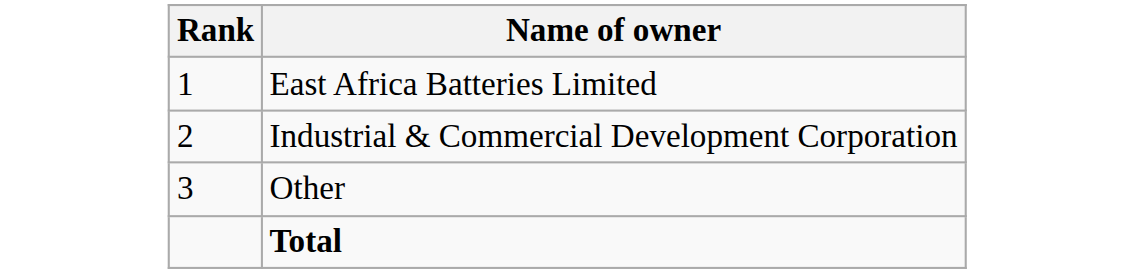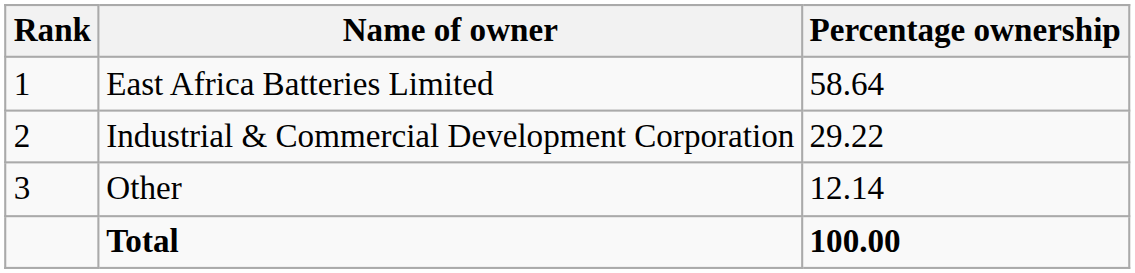 <table class="wikitable sortable" style="margin-left:auto;margin-right:auto">
 <tr>
 <th style="width:2em;">Rank</th>
 <th>Name of owner</th>
+<th>Percentage ownership</th>
 </tr>
 <tr>
 <td>1</td>
 <td>East Africa Batteries Limited</td>
+<td>58.64</td>
 </tr>
 <tr>
 <td>2</td>
 <td>Industrial & Commercial Development Corporation</td>
+<td>29.22</td>
 </tr>
 <tr>
 <td>3</td>
 <td>Other</td>
+<td>12.14</td>
 </tr>
 <tr>
 <td></td>
 <td><strong>Total</strong></td>
+<td><strong>100.00</strong></td>
 </tr>
 </table>
